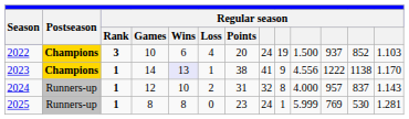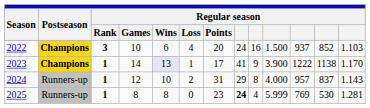 <table class="wikitable">
 <tr>
 <th colspan="13" style="background:blue;"><span><a href='#'></a></span></th>
 </tr>
 <tr>
 </tr>
 <tr bgcolor="#7070ff">
 <th rowspan="2">Season</th>
 <th rowspan="2">Postseason</th>
 <th colspan="11">Regular season</th>
 </tr>
 <tr>
 <th>Rank</th>
 <th>Games</th>
 <th>Wins</th>
 <th>Loss</th>
 <th>Points</th>
 <th></th>
 <th></th>
 <th></th>
 <th></th>
 <th></th>
 <th></th>
 </tr>
 <tr>
 <td><a href='#'>2022</a></td>
 <td align="center" bgcolor="gold"><strong>Champions</strong></td>
 <td align="center"><strong>3</strong></td>
 <td align="center">10</td>
 <td align="center">6</td>
 <td align="center">4</td>
 <td align="center">20</td>
 <td align="center">24</td>
-<td align="center">19</td>
+<td align="center">16</td>
 <td align="center">1.500</td>
 <td align="center">937</td>
 <td align="center">852</td>
 <td align="center">1.103</td>
 </tr>
 <tr>
 <td><a href='#'>2023</a></td>
 <td align="center" bgcolor="gold"><strong>Champions</strong></td>
 <td align="center"><strong>1</strong></td>
 <td align="center">14</td>
 <td align="center" style="background: lavender;">13</td>
 <td align="center">1</td>
-<td align="center">38</td>
+<td align="center">17</td>
 <td align="center">41</td>
 <td align="center">9</td>
-<td align="center">4.556</td>
+<td align="center">3.900</td>
 <td align="center">1222</td>
 <td align="center">1138</td>
 <td align="center">1.170</td>
 </tr>
 <tr>
 <td><a href='#'>2024</a></td>
 <td align="center" bgcolor="silver">Runners-up</td>
 <td align="center"><strong>1</strong></td>
 <td align="center">12</td>
 <td align="center">10</td>
 <td align="center">2</td>
 <td align="center">31</td>
-<td align="center">32</td>
+<td align="center">29</td>
 <td align="center">8</td>
 <td align="center">4.000</td>
 <td align="center">957</td>
 <td align="center">837</td>
 <td align="center">1.143</td>
 </tr>
 <tr>
 <td><a href='#'>2025</a></td>
 <td align="center" bgcolor="silver">Runners-up</td>
 <td align="center"><strong>1</strong></td>
 <td align="center">8</td>
 <td align="center">8</td>
 <td align="center">0</td>
 <td align="center">23</td>
-<td align="center">24</td>
-<td align="center">1</td>
+<td align="center"><strong>24</strong></td>
+<td align="center">4</td>
 <td align="center">5.999</td>
 <td align="center">769</td>
 <td align="center">530</td>
 <td align="center">1.281</td>
 </tr>
 </table>
